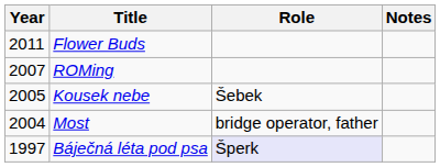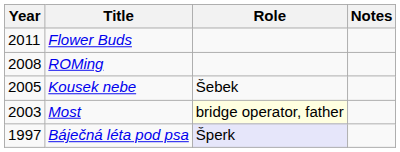 <table class="wikitable sortable">
 <tr>
 <th>Year</th>
 <th>Title</th>
 <th>Role</th>
 <th class="unsortable">Notes</th>
 </tr>
 <tr>
 <td>2011</td>
 <td><em><a href='#'>Flower Buds</a></em></td>
 <td></td>
 <td></td>
 </tr>
 <tr>
-<td>2007</td>
+<td>2008</td>
 <td><em><a href='#'>ROMing</a></em></td>
 <td></td>
 <td></td>
 </tr>
 <tr>
 <td>2005</td>
 <td><em><a href='#'>Kousek nebe</a></em></td>
 <td>Šebek</td>
 <td></td>
 </tr>
 <tr>
-<td>2004</td>
+<td>2003</td>
 <td><em><a href='#'>Most</a></em></td>
-<td>bridge operator, father</td>
+<td style="background: lightyellow;">bridge operator, father</td>
 <td></td>
 </tr>
 <tr>
 <td>1997</td>
 <td><em><a href='#'>Báječná léta pod psa</a></em></td>
 <td style="background: lavender;">Šperk</td>
 <td></td>
 </tr>
 </table>
